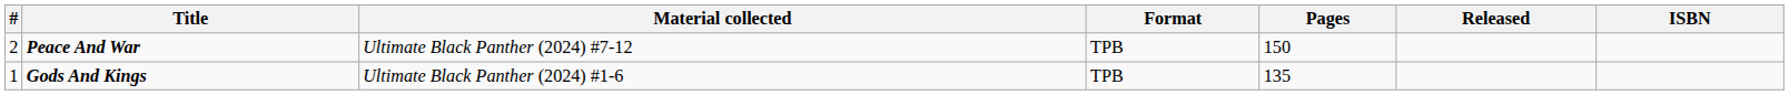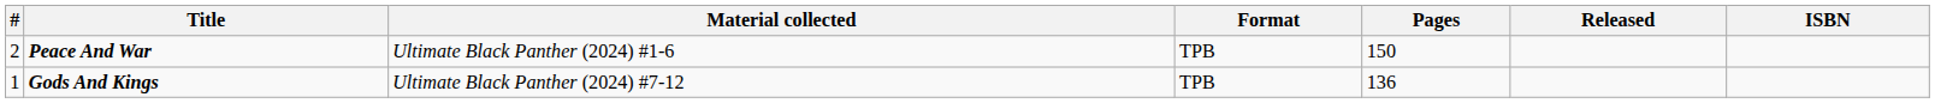 <table class="wikitable" width="100%">
 <tr>
 <th width="4px">#</th>
 <th>Title</th>
 <th>Material collected</th>
 <th class="unsortable">Format</th>
 <th>Pages</th>
 <th>Released</th>
 <th class="unsortable" style="width: 10em;">ISBN</th>
 </tr>
 <tr>
 <td>2</td>
 <td><strong><em>Peace And War</em></strong></td>
-<td><em>Ultimate Black Panther</em> (2024) #7-12</td>
+<td><em>Ultimate Black Panther</em> (2024) #1-6</td>
 <td>TPB</td>
 <td>150</td>
 <td></td>
 <td></td>
 </tr>
 <tr>
 <td>1</td>
 <td><strong><em>Gods And Kings</em></strong></td>
-<td><em>Ultimate Black Panther</em> (2024) #1-6</td>
+<td><em>Ultimate Black Panther</em> (2024) #7-12</td>
 <td>TPB</td>
-<td>135</td>
+<td>136</td>
 <td></td>
 <td></td>
 </tr>
 </table>
